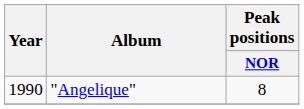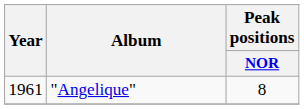 <table class="wikitable">
 <tr>
 <th align="center" rowspan="2" width="10">Year</th>
 <th align="center" rowspan="2" width="160">Album</th>
 <th align="center" colspan="1" width="20">Peak positions</th>
 </tr>
 <tr>
 <th scope="col" style="width:3em;font-size:90%;"><a href='#'>NOR</a><br></th>
 </tr>
 <tr>
-<td style="text-align:center;">1990</td>
+<td style="text-align:center;">1961</td>
 <td>"<a href='#'>Angelique</a>"</td>
 <td style="text-align:center;">8</td>
 </tr>
 <tr>
 </tr>
 </table>
